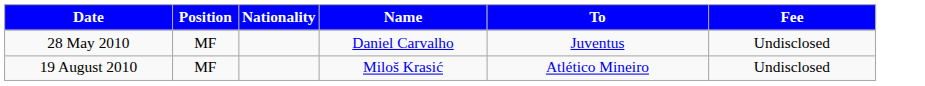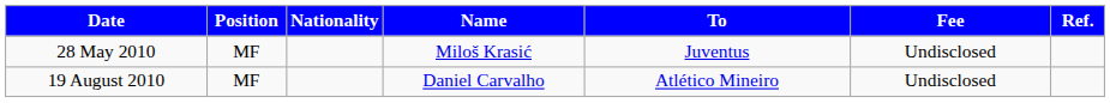 <table class="wikitable" style="text-align:center; font-size:90%; ">
 <tr>
 <th style="background:#00f; color:white; width:150px;">Date</th>
 <th style="background:#00f; color:white; width:55px;">Position</th>
 <th style="background:#00f; color:white; width:55px;">Nationality</th>
 <th style="background:#00f; color:white; width:150px;">Name</th>
 <th style="background:#00f; color:white; width:200px;">To</th>
 <th style="background:#00f; color:white; width:150px;">Fee</th>
+<th style="background:#00f; color:white; width:35px;">Ref.</th>
 </tr>
 <tr>
 <td>28 May 2010</td>
 <td>MF</td>
 <td></td>
-<td><a href='#'>Daniel Carvalho</a></td>
+<td><a href='#'>Miloš Krasić</a></td>
 <td><a href='#'>Juventus</a></td>
 <td>Undisclosed</td>
+<td></td>
 </tr>
 <tr>
 <td>19 August 2010</td>
 <td>MF</td>
 <td></td>
-<td><a href='#'>Miloš Krasić</a></td>
+<td><a href='#'>Daniel Carvalho</a></td>
 <td><a href='#'>Atlético Mineiro</a></td>
 <td>Undisclosed</td>
+<td></td>
 </tr>
 </table>
